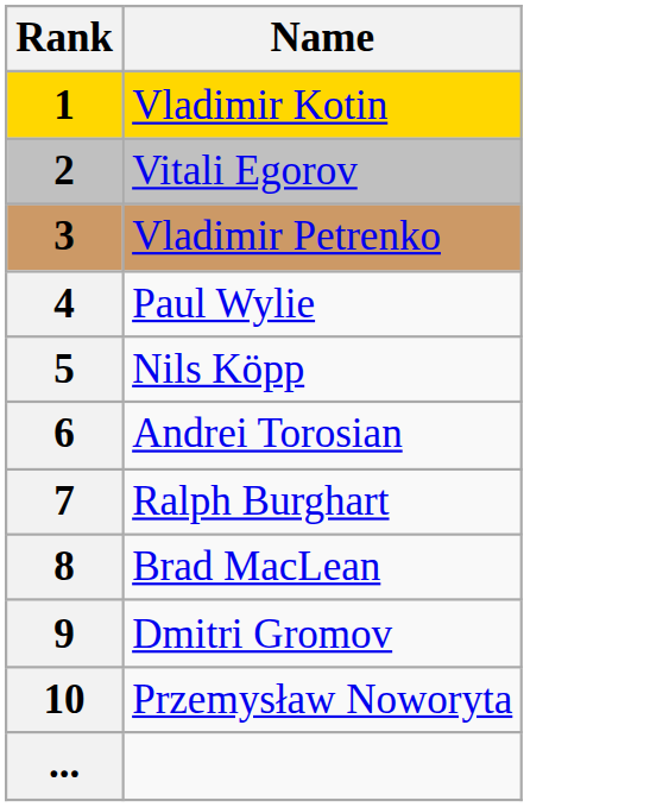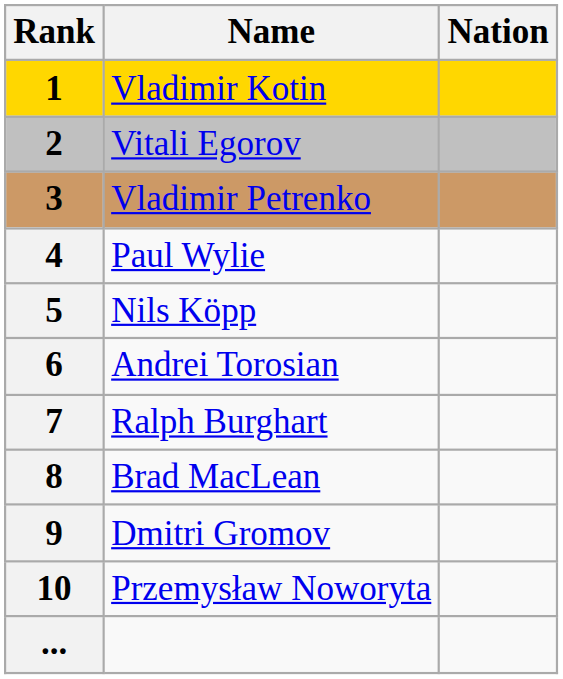 <table class="wikitable">
 <tr>
 <th>Rank</th>
 <th>Name</th>
+<th>Nation</th>
 </tr>
 <tr bgcolor="gold">
 <td align="center"><strong>1</strong></td>
 <td><a href='#'>Vladimir Kotin</a></td>
+<td></td>
 </tr>
 <tr bgcolor="silver">
 <td align="center"><strong>2</strong></td>
 <td><a href='#'>Vitali Egorov</a></td>
+<td></td>
 </tr>
 <tr bgcolor="cc9966">
 <td align="center"><strong>3</strong></td>
 <td><a href='#'>Vladimir Petrenko</a></td>
+<td></td>
 </tr>
 <tr>
 <th>4</th>
 <td><a href='#'>Paul Wylie</a></td>
+<td></td>
 </tr>
 <tr>
 <th>5</th>
 <td><a href='#'>Nils Köpp</a></td>
+<td></td>
 </tr>
 <tr>
 <th>6</th>
 <td><a href='#'>Andrei Torosian</a></td>
+<td></td>
 </tr>
 <tr>
 <th>7</th>
 <td><a href='#'>Ralph Burghart</a></td>
+<td></td>
 </tr>
 <tr>
 <th>8</th>
 <td><a href='#'>Brad MacLean</a></td>
+<td></td>
 </tr>
 <tr>
 <th>9</th>
 <td><a href='#'>Dmitri Gromov</a></td>
+<td></td>
 </tr>
 <tr>
 <th>10</th>
 <td><a href='#'>Przemysław Noworyta</a></td>
+<td></td>
 </tr>
 <tr>
 <th>...</th>
 <td></td>
+<td></td>
 </tr>
 </table>
